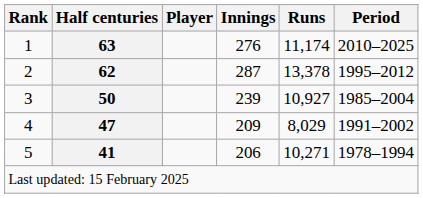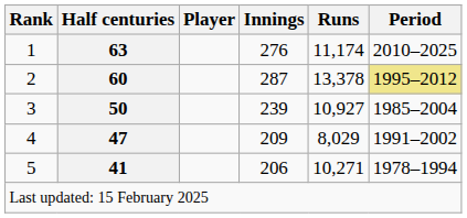 <table class="wikitable plainrowheaders sortable">
 <tr>
 <th scope=col>Rank</th>
 <th scope=col>Half centuries</th>
 <th scope=col>Player</th>
 <th scope=col>Innings</th>
 <th scope=col>Runs</th>
 <th scope=col>Period</th>
 </tr>
 <tr>
 <td align=center>1</td>
 <th scope=row style=text-align:center;>63</th>
 <td></td>
 <td align=center>276</td>
 <td align=center>11,174</td>
 <td>2010–2025</td>
 </tr>
 <tr>
 <td align=center>2</td>
-<th scope=row style=text-align:center;>62</th>
+<th scope=row style=text-align:center;>60</th>
 <td></td>
 <td align=center>287</td>
 <td align=center>13,378</td>
-<td>1995–2012</td>
+<td style="background: khaki;">1995–2012</td>
 </tr>
 <tr>
 <td align=center>3</td>
 <th scope=row style=text-align:center;>50</th>
 <td></td>
 <td align=center>239</td>
 <td align=center>10,927</td>
 <td>1985–2004</td>
 </tr>
 <tr>
 <td align=center>4</td>
 <th scope=row style=text-align:center;>47</th>
 <td></td>
 <td align=center>209</td>
 <td align=center>8,029</td>
 <td>1991–2002</td>
 </tr>
 <tr>
 <td align=center>5</td>
 <th scope=row style=text-align:center;>41</th>
 <td> </td>
 <td align=center>206</td>
 <td align=center>10,271</td>
 <td>1978–1994</td>
 </tr>
 <tr class=sortbottom>
 <td colspan=6><small>Last updated: 15 February 2025</small></td>
 </tr>
 </table>
